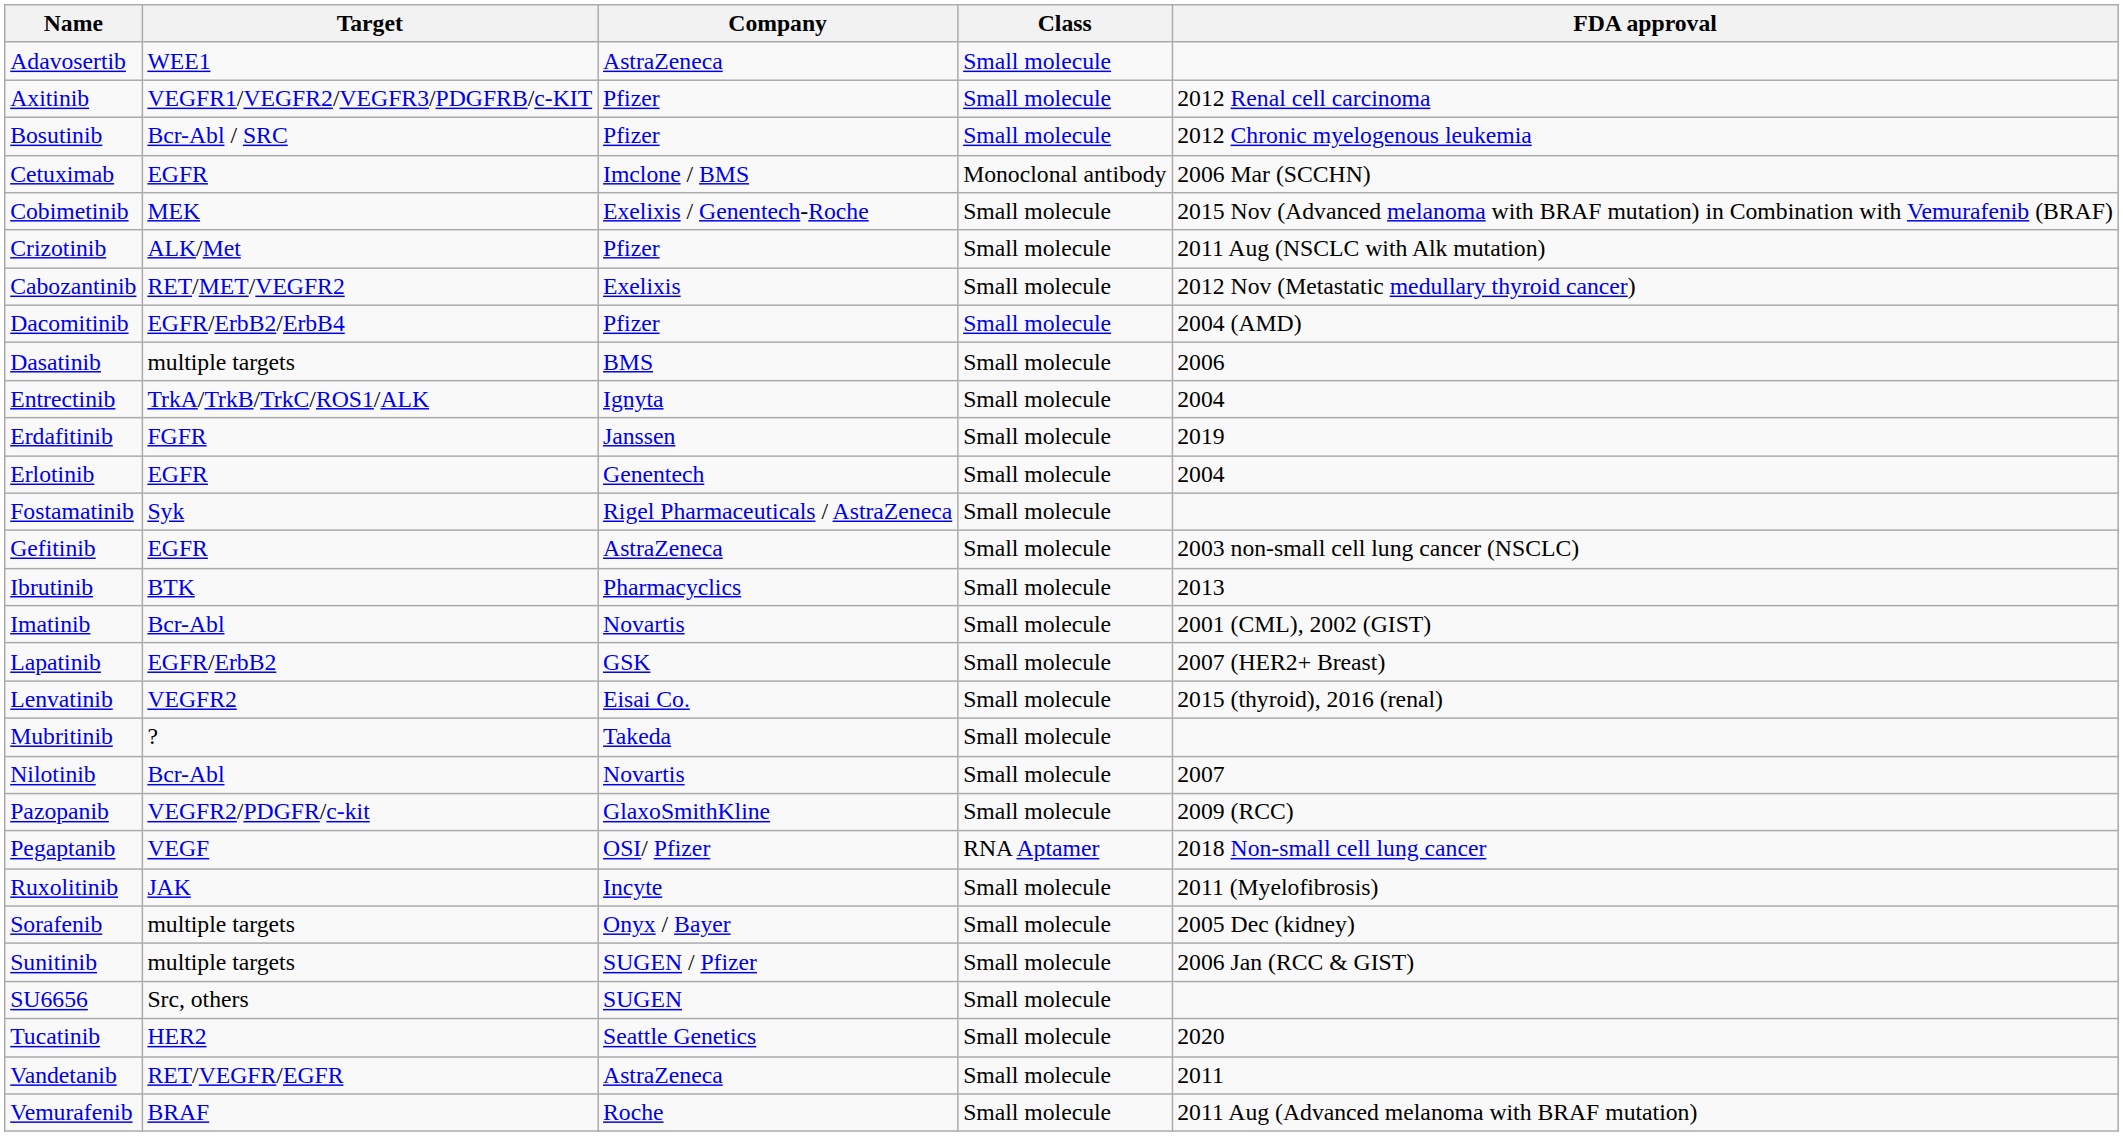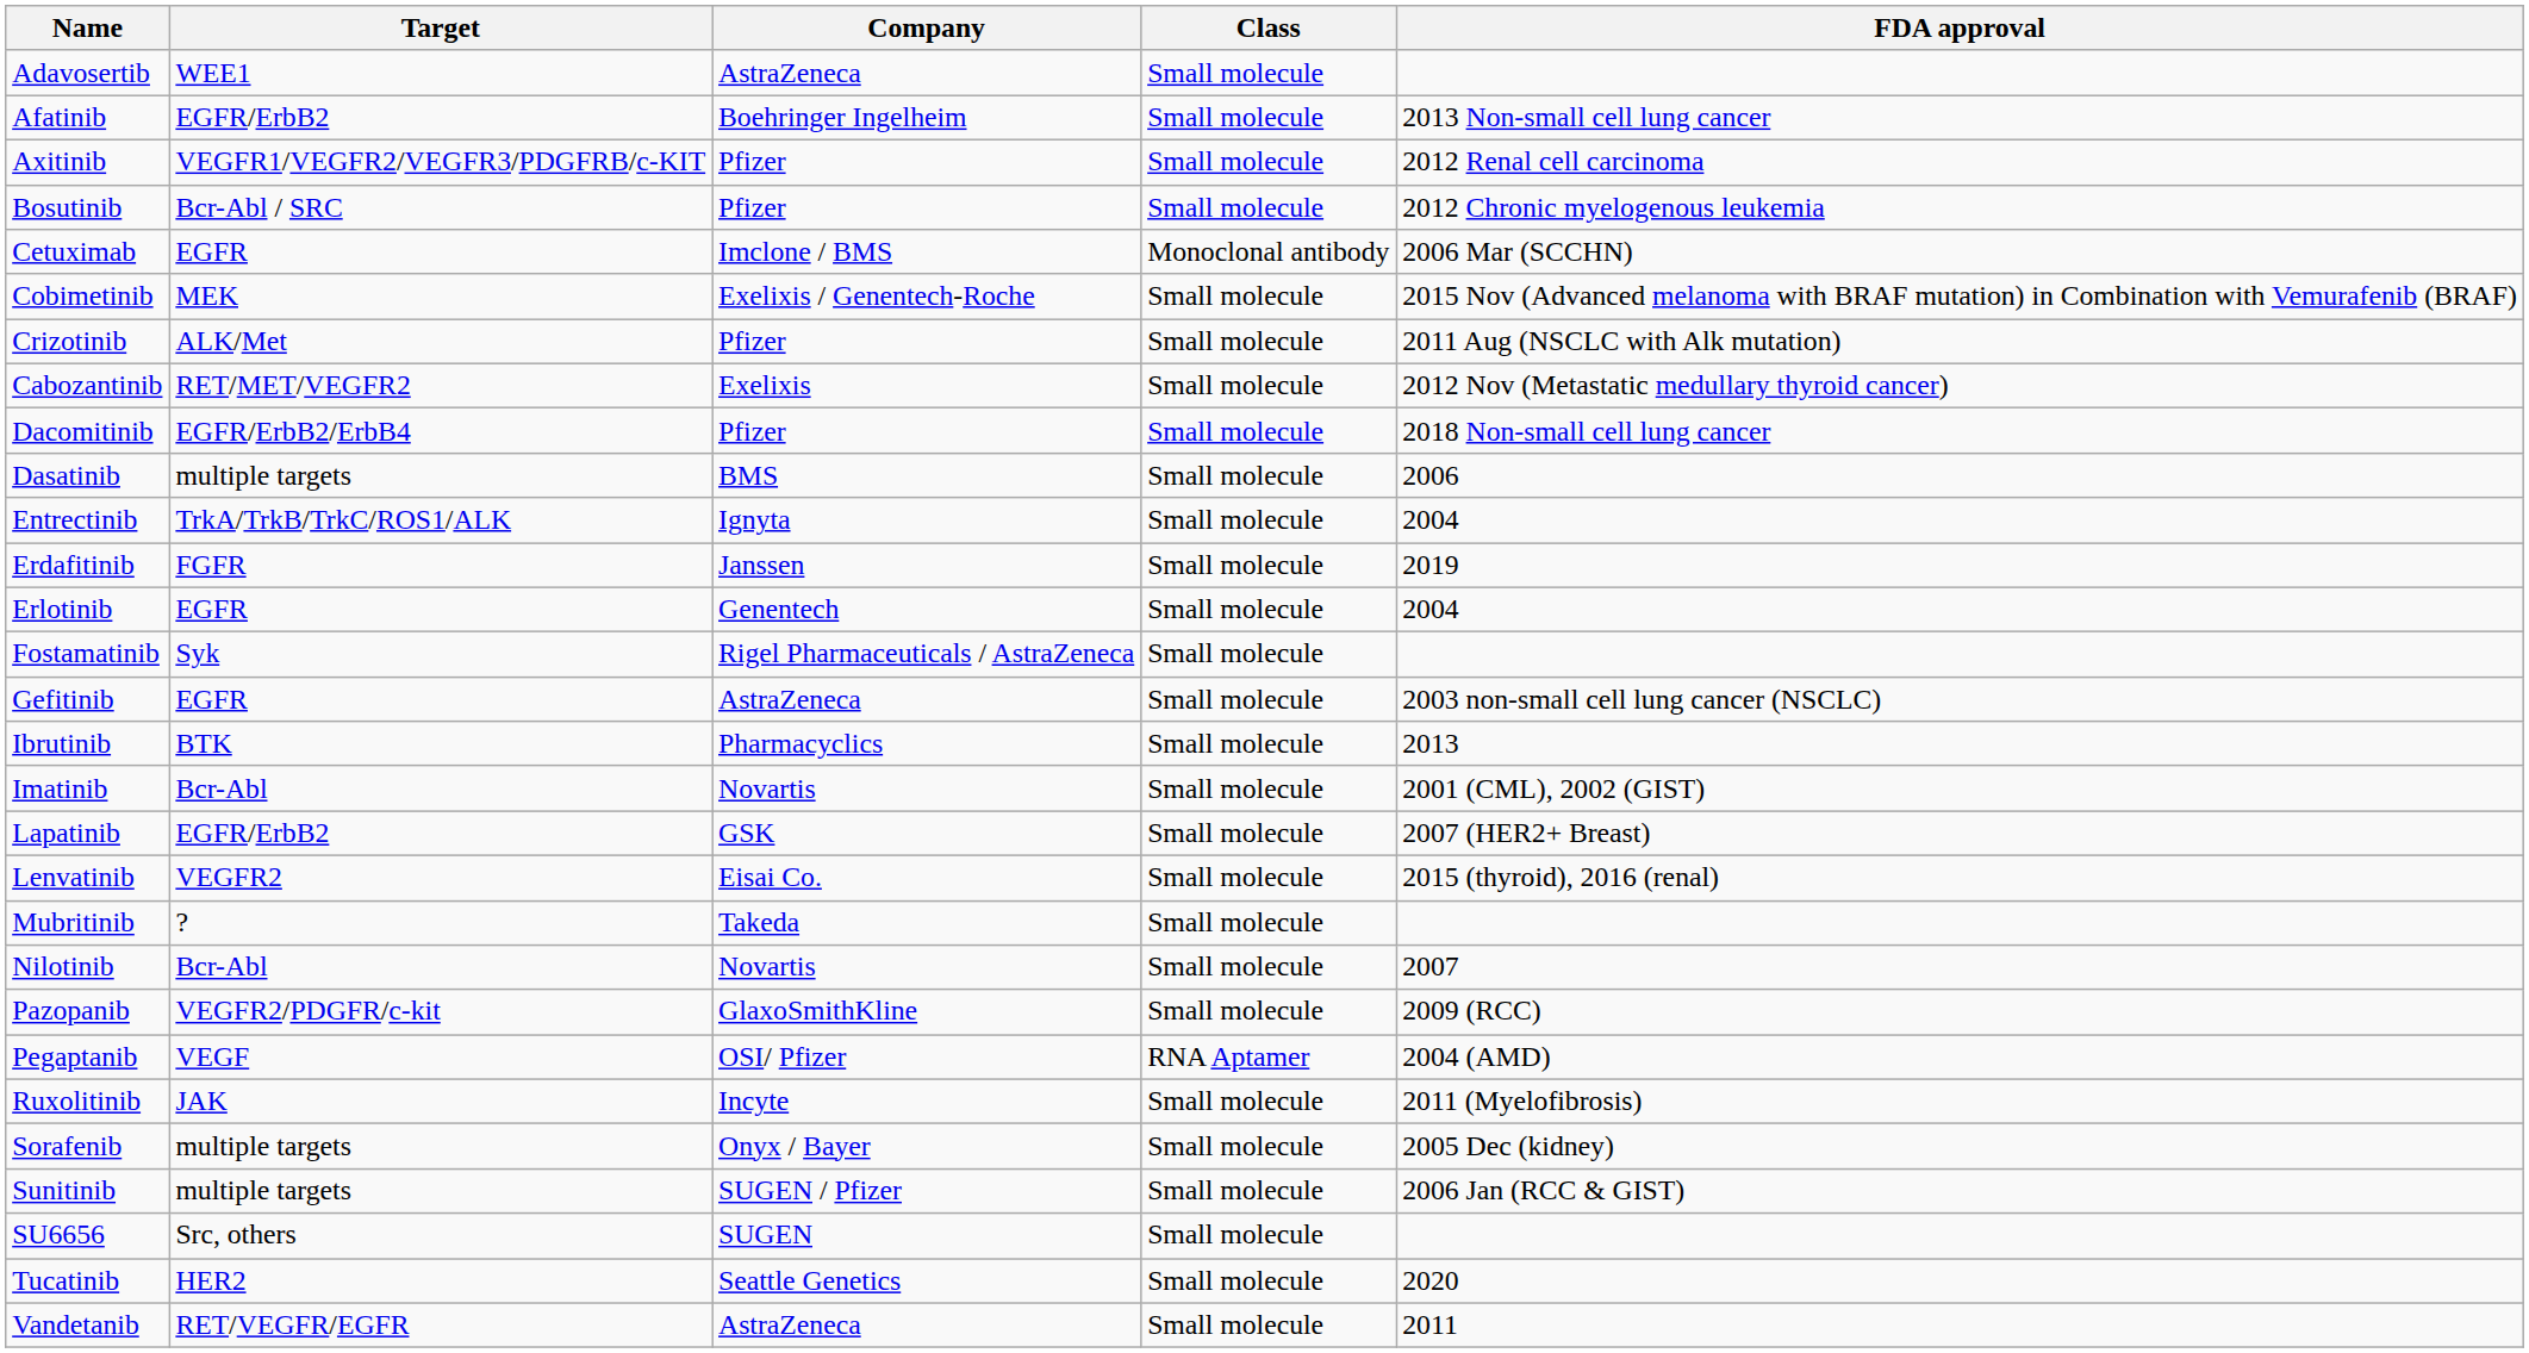 <table class="sortable wikitable">
 <tr>
 <th>Name</th>
 <th>Target</th>
 <th>Company</th>
 <th>Class</th>
 <th>FDA approval</th>
 </tr>
 <tr>
 <td><a href='#'>Adavosertib</a></td>
 <td><a href='#'>WEE1</a></td>
 <td><a href='#'>AstraZeneca</a></td>
 <td><a href='#'>Small molecule</a></td>
 <td></td>
+</tr>
+<tr>
+<td><a href='#'>Afatinib</a></td>
+<td><a href='#'>EGFR</a>/<a href='#'>ErbB2</a></td>
+<td><a href='#'>Boehringer Ingelheim</a></td>
+<td><a href='#'>Small molecule</a></td>
+<td>2013 <a href='#'>Non-small cell lung cancer</a></td>
 </tr>
 <tr>
 <td><a href='#'>Axitinib</a></td>
 <td><a href='#'>VEGFR1</a>/<a href='#'>VEGFR2</a>/<a href='#'>VEGFR3</a>/<a href='#'>PDGFRB</a>/<a href='#'>c-KIT</a></td>
 <td><a href='#'>Pfizer</a></td>
 <td><a href='#'>Small molecule</a></td>
 <td>2012 <a href='#'>Renal cell carcinoma</a></td>
 </tr>
 <tr>
 <td><a href='#'>Bosutinib</a></td>
 <td><a href='#'>Bcr-Abl</a> / <a href='#'>SRC</a></td>
 <td><a href='#'>Pfizer</a></td>
 <td><a href='#'>Small molecule</a></td>
 <td>2012 <a href='#'>Chronic myelogenous leukemia</a></td>
 </tr>
 <tr>
 <td><a href='#'>Cetuximab</a></td>
 <td><a href='#'>EGFR</a></td>
 <td><a href='#'>Imclone</a> / <a href='#'>BMS</a></td>
 <td>Monoclonal antibody</td>
 <td>2006 Mar (SCCHN)</td>
 </tr>
 <tr>
 <td><a href='#'>Cobimetinib</a></td>
 <td><a href='#'>MEK</a></td>
 <td><a href='#'>Exelixis</a> / <a href='#'>Genentech</a>-<a href='#'>Roche</a></td>
 <td>Small molecule</td>
 <td>2015 Nov (Advanced <a href='#'>melanoma</a> with BRAF mutation) in Combination with <a href='#'>Vemurafenib</a> (BRAF)</td>
 </tr>
 <tr>
 <td><a href='#'>Crizotinib</a></td>
 <td><a href='#'>ALK</a>/<a href='#'>Met</a></td>
 <td><a href='#'>Pfizer</a></td>
 <td>Small molecule</td>
 <td>2011 Aug (NSCLC with Alk mutation)</td>
 </tr>
 <tr>
 <td><a href='#'>Cabozantinib</a></td>
 <td><a href='#'>RET</a>/<a href='#'>MET</a>/<a href='#'>VEGFR2</a></td>
 <td><a href='#'>Exelixis</a></td>
 <td>Small molecule</td>
 <td>2012 Nov (Metastatic <a href='#'>medullary thyroid cancer</a>)</td>
 </tr>
 <tr>
 <td><a href='#'>Dacomitinib</a></td>
 <td><a href='#'>EGFR</a>/<a href='#'>ErbB2</a>/<a href='#'>ErbB4</a></td>
 <td><a href='#'>Pfizer</a></td>
 <td><a href='#'>Small molecule</a></td>
-<td>2004 (AMD)</td>
+<td>2018 <a href='#'>Non-small cell lung cancer</a></td>
 </tr>
 <tr>
 <td><a href='#'>Dasatinib</a></td>
 <td>multiple targets</td>
 <td><a href='#'>BMS</a></td>
 <td>Small molecule</td>
 <td>2006</td>
 </tr>
 <tr>
 <td><a href='#'>Entrectinib</a></td>
 <td><a href='#'>TrkA</a>/<a href='#'>TrkB</a>/<a href='#'>TrkC</a>/<a href='#'>ROS1</a>/<a href='#'>ALK</a></td>
 <td><a href='#'>Ignyta</a></td>
 <td>Small molecule</td>
 <td>2004</td>
 </tr>
 <tr>
 <td><a href='#'>Erdafitinib</a></td>
 <td><a href='#'>FGFR</a></td>
 <td><a href='#'>Janssen</a></td>
 <td>Small molecule</td>
 <td>2019</td>
 </tr>
 <tr>
 <td><a href='#'>Erlotinib</a></td>
 <td><a href='#'>EGFR</a></td>
 <td><a href='#'>Genentech</a></td>
 <td>Small molecule</td>
 <td>2004</td>
 </tr>
 <tr>
 <td><a href='#'>Fostamatinib</a></td>
 <td><a href='#'>Syk</a></td>
 <td><a href='#'>Rigel Pharmaceuticals</a> / <a href='#'>AstraZeneca</a></td>
 <td>Small molecule</td>
 <td></td>
 </tr>
 <tr>
 <td><a href='#'>Gefitinib</a></td>
 <td><a href='#'>EGFR</a></td>
 <td><a href='#'>AstraZeneca</a></td>
 <td>Small molecule</td>
 <td>2003 non-small cell lung cancer (NSCLC)</td>
 </tr>
 <tr>
 <td><a href='#'>Ibrutinib</a></td>
 <td><a href='#'>BTK</a></td>
 <td><a href='#'>Pharmacyclics</a></td>
 <td>Small molecule</td>
 <td>2013</td>
 </tr>
 <tr>
 <td><a href='#'>Imatinib</a></td>
 <td><a href='#'>Bcr-Abl</a></td>
 <td><a href='#'>Novartis</a></td>
 <td>Small molecule</td>
 <td>2001 (CML), 2002 (GIST) </td>
 </tr>
 <tr>
 <td><a href='#'>Lapatinib</a></td>
 <td><a href='#'>EGFR</a>/<a href='#'>ErbB2</a></td>
 <td><a href='#'>GSK</a></td>
 <td>Small molecule</td>
 <td>2007 (HER2+ Breast)</td>
 </tr>
 <tr>
 <td><a href='#'>Lenvatinib</a></td>
 <td><a href='#'>VEGFR2</a></td>
 <td><a href='#'>Eisai Co.</a></td>
 <td>Small molecule</td>
 <td>2015 (thyroid), 2016 (renal)</td>
 </tr>
 <tr>
 <td><a href='#'>Mubritinib</a></td>
 <td>?</td>
 <td><a href='#'>Takeda</a></td>
 <td>Small molecule</td>
 <td></td>
 </tr>
 <tr>
 <td><a href='#'>Nilotinib</a></td>
 <td><a href='#'>Bcr-Abl</a></td>
 <td><a href='#'>Novartis</a></td>
 <td>Small molecule</td>
 <td>2007</td>
 </tr>
 <tr>
 <td><a href='#'>Pazopanib</a></td>
 <td><a href='#'>VEGFR2</a>/<a href='#'>PDGFR</a>/<a href='#'>c-kit</a></td>
 <td><a href='#'>GlaxoSmithKline</a></td>
 <td>Small molecule</td>
 <td>2009 (RCC)</td>
 </tr>
 <tr>
 <td><a href='#'>Pegaptanib</a></td>
 <td><a href='#'>VEGF</a></td>
 <td><a href='#'>OSI</a>/ <a href='#'>Pfizer</a></td>
 <td>RNA <a href='#'>Aptamer</a></td>
-<td>2018 <a href='#'>Non-small cell lung cancer</a></td>
+<td>2004 (AMD)</td>
 </tr>
 <tr>
 <td><a href='#'>Ruxolitinib</a></td>
 <td><a href='#'>JAK</a></td>
 <td><a href='#'>Incyte</a></td>
 <td>Small molecule</td>
 <td>2011 (Myelofibrosis)</td>
 </tr>
 <tr>
 <td><a href='#'>Sorafenib</a></td>
 <td>multiple targets</td>
 <td><a href='#'>Onyx</a> / <a href='#'>Bayer</a></td>
 <td>Small molecule</td>
 <td>2005 Dec (kidney)</td>
 </tr>
 <tr>
 <td><a href='#'>Sunitinib</a></td>
 <td>multiple targets</td>
 <td><a href='#'>SUGEN</a> / <a href='#'>Pfizer</a></td>
 <td>Small molecule</td>
 <td>2006 Jan (RCC & GIST)</td>
 </tr>
 <tr>
 <td><a href='#'>SU6656</a></td>
 <td>Src, others</td>
 <td><a href='#'>SUGEN</a></td>
 <td>Small molecule</td>
 <td></td>
 </tr>
 <tr>
 <td><a href='#'>Tucatinib</a></td>
 <td><a href='#'>HER2</a></td>
 <td><a href='#'>Seattle Genetics</a></td>
 <td>Small molecule</td>
 <td>2020</td>
 </tr>
 <tr>
 <td><a href='#'>Vandetanib</a></td>
 <td><a href='#'>RET</a>/<a href='#'>VEGFR</a>/<a href='#'>EGFR</a></td>
 <td><a href='#'>AstraZeneca</a></td>
 <td>Small molecule</td>
 <td>2011</td>
 </tr>
-<tr>
-<td><a href='#'>Vemurafenib</a></td>
-<td><a href='#'>BRAF</a></td>
-<td><a href='#'>Roche</a></td>
-<td>Small molecule</td>
-<td>2011 Aug (Advanced melanoma with BRAF mutation)</td>
-</tr>
 </table>
